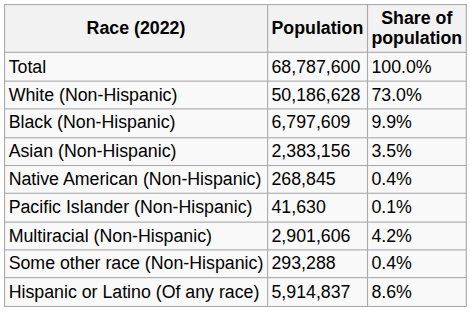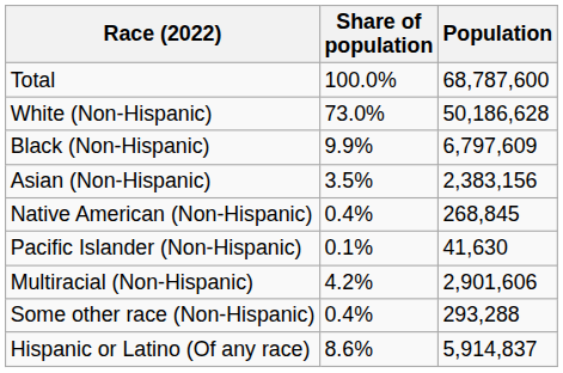 <table class="wikitable sortable">
 <tr>
 <th>Race (2022)</th>
+<th>Share of <br> population</th>
 <th>Population</th>
-<th>Share of <br> population</th>
 </tr>
 <tr>
 <td>Total</td>
+<td>100.0%</td>
 <td>68,787,600</td>
-<td>100.0%</td>
 </tr>
 <tr>
 <td>White (Non-Hispanic)</td>
+<td>73.0%</td>
 <td>50,186,628</td>
-<td>73.0%</td>
 </tr>
 <tr>
 <td>Black (Non-Hispanic)</td>
+<td>9.9%</td>
 <td>6,797,609</td>
-<td>9.9%</td>
 </tr>
 <tr>
 <td>Asian (Non-Hispanic)</td>
+<td>3.5%</td>
 <td>2,383,156</td>
-<td>3.5%</td>
 </tr>
 <tr>
 <td>Native American (Non-Hispanic)</td>
+<td>0.4%</td>
 <td>268,845</td>
-<td>0.4%</td>
 </tr>
 <tr>
 <td>Pacific Islander (Non-Hispanic)</td>
+<td>0.1%</td>
 <td>41,630</td>
-<td>0.1%</td>
 </tr>
 <tr>
 <td>Multiracial (Non-Hispanic)</td>
+<td>4.2%</td>
 <td>2,901,606</td>
-<td>4.2%</td>
 </tr>
 <tr>
 <td>Some other race (Non-Hispanic)</td>
+<td>0.4%</td>
 <td>293,288</td>
-<td>0.4%</td>
 </tr>
 <tr>
 <td>Hispanic or Latino (Of any race)</td>
+<td>8.6%</td>
 <td>5,914,837</td>
-<td>8.6%</td>
 </tr>
 </table>
